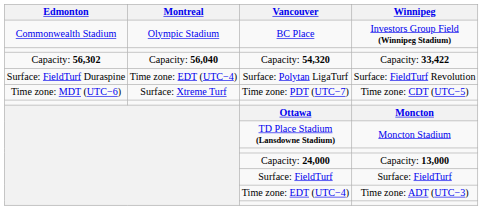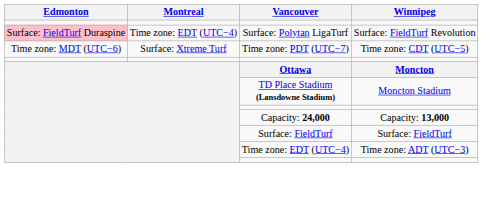 <table class="wikitable" style="text-align:center;margin:1em auto;">
 <tr>
 <th><a href='#'>Edmonton</a></th>
 <th><a href='#'>Montreal</a></th>
 <th><a href='#'>Vancouver</a></th>
 <th><a href='#'>Winnipeg</a></th>
 </tr>
 <tr>
-<td><a href='#'>Commonwealth Stadium</a></td>
-<td><a href='#'>Olympic Stadium</a></td>
-<td><a href='#'>BC Place</a></td>
-<td><a href='#'>Investors Group Field</a><br><strong><small>(Winnipeg Stadium)</small></strong></td>
-</tr>
-<tr>
 <td><small></small></td>
 <td><small></small></td>
 <td><small></small></td>
 <td><small></small></td>
 </tr>
 <tr>
-<td>Capacity: <strong>56,302</strong></td>
-<td>Capacity: <strong>56,040</strong></td>
-<td>Capacity: <strong>54,320</strong></td>
-<td>Capacity: <strong>33,422 </strong></td>
-</tr>
-<tr>
-<td>Surface: <a href='#'>FieldTurf</a> Duraspine</td>
+<td style="background: pink;">Surface: <a href='#'>FieldTurf</a> Duraspine</td>
 <td>Time zone: <a href='#'>EDT</a> (<a href='#'>UTC−4</a>)</td>
 <td>Surface: <a href='#'>Polytan</a> LigaTurf</td>
 <td>Surface: <a href='#'>FieldTurf</a> Revolution</td>
 </tr>
 <tr>
 <td>Time zone: <a href='#'>MDT</a> (<a href='#'>UTC−6</a>)</td>
 <td>Surface: <a href='#'>Xtreme Turf</a></td>
 <td>Time zone: <a href='#'>PDT</a> (<a href='#'>UTC−7</a>)</td>
 <td>Time zone: <a href='#'>CDT</a> (<a href='#'>UTC−5</a>)</td>
 </tr>
 <tr>
 <td></td>
 <td></td>
 <td></td>
 <td></td>
 </tr>
 <tr>
 <th colspan=2 rowspan=7><br></th>
 <th><a href='#'>Ottawa</a></th>
 <th><a href='#'>Moncton</a></th>
 </tr>
 <tr>
 <td><a href='#'>TD Place Stadium</a><br><strong><small>(Lansdowne Stadium)</small></strong></td>
 <td><a href='#'>Moncton Stadium</a></td>
 </tr>
 <tr>
 <td><small></small></td>
 <td><small></small></td>
 </tr>
 <tr>
 <td>Capacity: <strong>24,000</strong></td>
 <td>Capacity: <strong>13,000</strong></td>
 </tr>
 <tr>
 <td>Surface: <a href='#'>FieldTurf</a></td>
 <td>Surface: <a href='#'>FieldTurf</a></td>
 </tr>
 <tr>
 <td>Time zone: <a href='#'>EDT</a> (<a href='#'>UTC−4</a>)</td>
 <td>Time zone: <a href='#'>ADT</a> (<a href='#'>UTC−3</a>)</td>
 </tr>
 <tr>
 <td></td>
 <td></td>
 </tr>
 </table>
